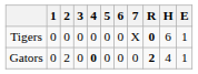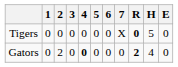 <table align = right border="2" cellpadding="4" cellspacing="0" style="margin: 1em 1em 1em 1em; background: #F9F9F9; border: 1px #aaa solid; border-collapse: collapse;">
 <tr align=center style="background: #F2F2F2;">
 <th></th>
 <th>1</th>
 <th>2</th>
 <th>3</th>
 <th>4</th>
 <th>5</th>
 <th>6</th>
 <th>7</th>
 <th>R</th>
 <th>H</th>
 <th>E</th>
 </tr>
 <tr align=center>
 <td>Tigers</td>
 <td>0</td>
 <td>0</td>
 <td>0</td>
 <td>0</td>
 <td>0</td>
 <td>0</td>
 <td>X</td>
 <td><strong>0</strong></td>
-<td>6</td>
-<td>1</td>
+<td>5</td>
+<td>0</td>
 </tr>
 <tr align=center>
 <td>Gators</td>
 <td>0</td>
 <td>2</td>
 <td>0</td>
 <td><strong>0</strong></td>
 <td>0</td>
 <td>0</td>
 <td>0</td>
 <td><strong>2</strong></td>
 <td>4</td>
-<td>1</td>
+<td>0</td>
 </tr>
 </table>
